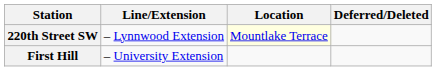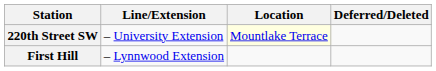 <table class="wikitable sortable plainrowheaders">
 <tr>
 <th scope=col>Station</th>
 <th scope=col>Line/Extension</th>
 <th scope=col>Location</th>
 <th scope=col>Deferred/Deleted</th>
 </tr>
 <tr>
 <th scope=row>220th Street SW</th>
-<td> – <a href='#'>Lynnwood Extension</a></td>
+<td> – <a href='#'>University Extension</a></td>
 <td style="background: lightyellow;"><a href='#'>Mountlake Terrace</a></td>
 <td></td>
 </tr>
 <tr>
 <th scope=row>First Hill</th>
-<td> – <a href='#'>University Extension</a></td>
+<td> – <a href='#'>Lynnwood Extension</a></td>
 <td></td>
 <td></td>
 </tr>
 </table>
